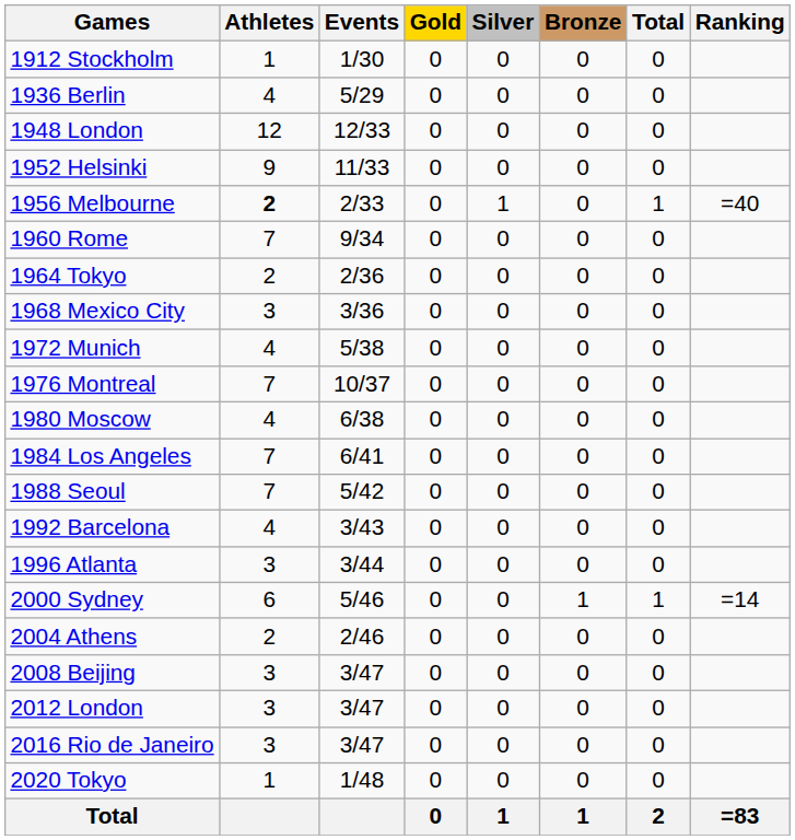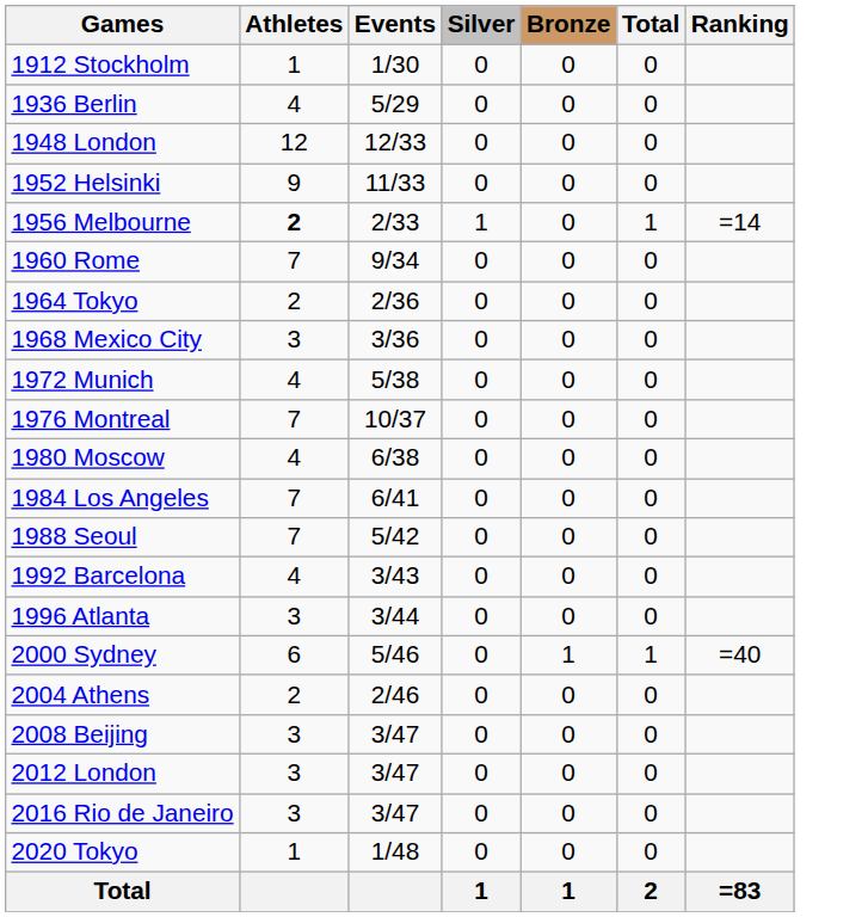 <table class="wikitable sortable" style="text-align:center">
 <tr>
 <th>Games</th>
 <th>Athletes</th>
 <th>Events</th>
-<th style="background-color:gold;">Gold</th>
 <th style="background-color:silver;">Silver</th>
 <th style="background-color:#c96;">Bronze</th>
 <th>Total</th>
 <th>Ranking</th>
 </tr>
 <tr align=center>
 <td align=left><a href='#'>1912 Stockholm</a></td>
 <td>1</td>
 <td>1/30</td>
 <td>0</td>
 <td>0</td>
 <td>0</td>
-<td>0</td>
 <td></td>
 </tr>
 <tr>
 <td align=left><a href='#'>1936 Berlin</a></td>
 <td>4</td>
 <td>5/29</td>
-<td>0</td>
 <td>0</td>
 <td>0</td>
 <td>0</td>
 <td></td>
 </tr>
 <tr>
 <td align=left><a href='#'>1948 London</a></td>
 <td>12</td>
 <td>12/33</td>
 <td>0</td>
 <td>0</td>
 <td>0</td>
-<td>0</td>
 <td></td>
 </tr>
 <tr>
 <td align=left><a href='#'>1952 Helsinki</a></td>
 <td>9</td>
 <td>11/33</td>
 <td>0</td>
 <td>0</td>
 <td>0</td>
-<td>0</td>
 <td></td>
 </tr>
 <tr>
 <td align=left><a href='#'>1956 Melbourne</a></td>
 <td><strong>2</strong></td>
 <td>2/33</td>
-<td>0</td>
 <td>1</td>
 <td>0</td>
 <td>1</td>
-<td>=40</td>
+<td>=14</td>
 </tr>
 <tr>
 <td align=left><a href='#'>1960 Rome</a></td>
 <td>7</td>
 <td>9/34</td>
-<td>0</td>
 <td>0</td>
 <td>0</td>
 <td>0</td>
 <td></td>
 </tr>
 <tr>
 <td align=left><a href='#'>1964 Tokyo</a></td>
 <td>2</td>
 <td>2/36</td>
 <td>0</td>
 <td>0</td>
 <td>0</td>
-<td>0</td>
 <td></td>
 </tr>
 <tr>
 <td align=left><a href='#'>1968 Mexico City</a></td>
 <td>3</td>
 <td>3/36</td>
-<td>0</td>
 <td>0</td>
 <td>0</td>
 <td>0</td>
 <td></td>
 </tr>
 <tr>
 <td align=left><a href='#'>1972 Munich</a></td>
 <td>4</td>
 <td>5/38</td>
 <td>0</td>
 <td>0</td>
 <td>0</td>
-<td>0</td>
 <td></td>
 </tr>
 <tr>
 <td align=left><a href='#'>1976 Montreal</a></td>
 <td>7</td>
 <td>10/37</td>
-<td>0</td>
 <td>0</td>
 <td>0</td>
 <td>0</td>
 <td></td>
 </tr>
 <tr>
 <td align=left><a href='#'>1980 Moscow</a></td>
 <td>4</td>
 <td>6/38</td>
 <td>0</td>
 <td>0</td>
 <td>0</td>
-<td>0</td>
 <td></td>
 </tr>
 <tr>
 <td align=left><a href='#'>1984 Los Angeles</a></td>
 <td>7</td>
 <td>6/41</td>
-<td>0</td>
 <td>0</td>
 <td>0</td>
 <td>0</td>
 <td></td>
 </tr>
 <tr>
 <td align=left><a href='#'>1988 Seoul</a></td>
 <td>7</td>
 <td>5/42</td>
 <td>0</td>
 <td>0</td>
 <td>0</td>
-<td>0</td>
 <td></td>
 </tr>
 <tr>
 <td align=left><a href='#'>1992 Barcelona</a></td>
 <td>4</td>
 <td>3/43</td>
-<td>0</td>
 <td>0</td>
 <td>0</td>
 <td>0</td>
 <td></td>
 </tr>
 <tr>
 <td align=left><a href='#'>1996 Atlanta</a></td>
 <td>3</td>
 <td>3/44</td>
 <td>0</td>
 <td>0</td>
 <td>0</td>
-<td>0</td>
 <td></td>
 </tr>
 <tr>
 <td align=left><a href='#'>2000 Sydney</a></td>
 <td>6</td>
 <td>5/46</td>
 <td>0</td>
-<td>0</td>
 <td>1</td>
 <td>1</td>
-<td>=14</td>
+<td>=40</td>
 </tr>
 <tr>
 <td align=left><a href='#'>2004 Athens</a></td>
 <td>2</td>
 <td>2/46</td>
-<td>0</td>
 <td>0</td>
 <td>0</td>
 <td>0</td>
 <td></td>
 </tr>
 <tr>
 <td align=left><a href='#'>2008 Beijing</a></td>
 <td>3</td>
 <td>3/47</td>
 <td>0</td>
 <td>0</td>
 <td>0</td>
-<td>0</td>
 <td></td>
 </tr>
 <tr>
 <td align=left><a href='#'>2012 London</a></td>
 <td>3</td>
 <td>3/47</td>
-<td>0</td>
 <td>0</td>
 <td>0</td>
 <td>0</td>
 <td></td>
 </tr>
 <tr>
 <td align=left><a href='#'>2016 Rio de Janeiro</a></td>
 <td>3</td>
 <td>3/47</td>
 <td>0</td>
 <td>0</td>
 <td>0</td>
-<td>0</td>
 <td></td>
 </tr>
 <tr>
 <td align=left><a href='#'>2020 Tokyo</a></td>
 <td>1</td>
 <td>1/48</td>
 <td>0</td>
 <td>0</td>
 <td>0</td>
-<td>0</td>
 <td></td>
 </tr>
 <tr>
 <th>Total</th>
 <th></th>
 <th></th>
-<th>0</th>
 <th>1</th>
 <th>1</th>
 <th>2</th>
 <th>=83</th>
 </tr>
 </table>
